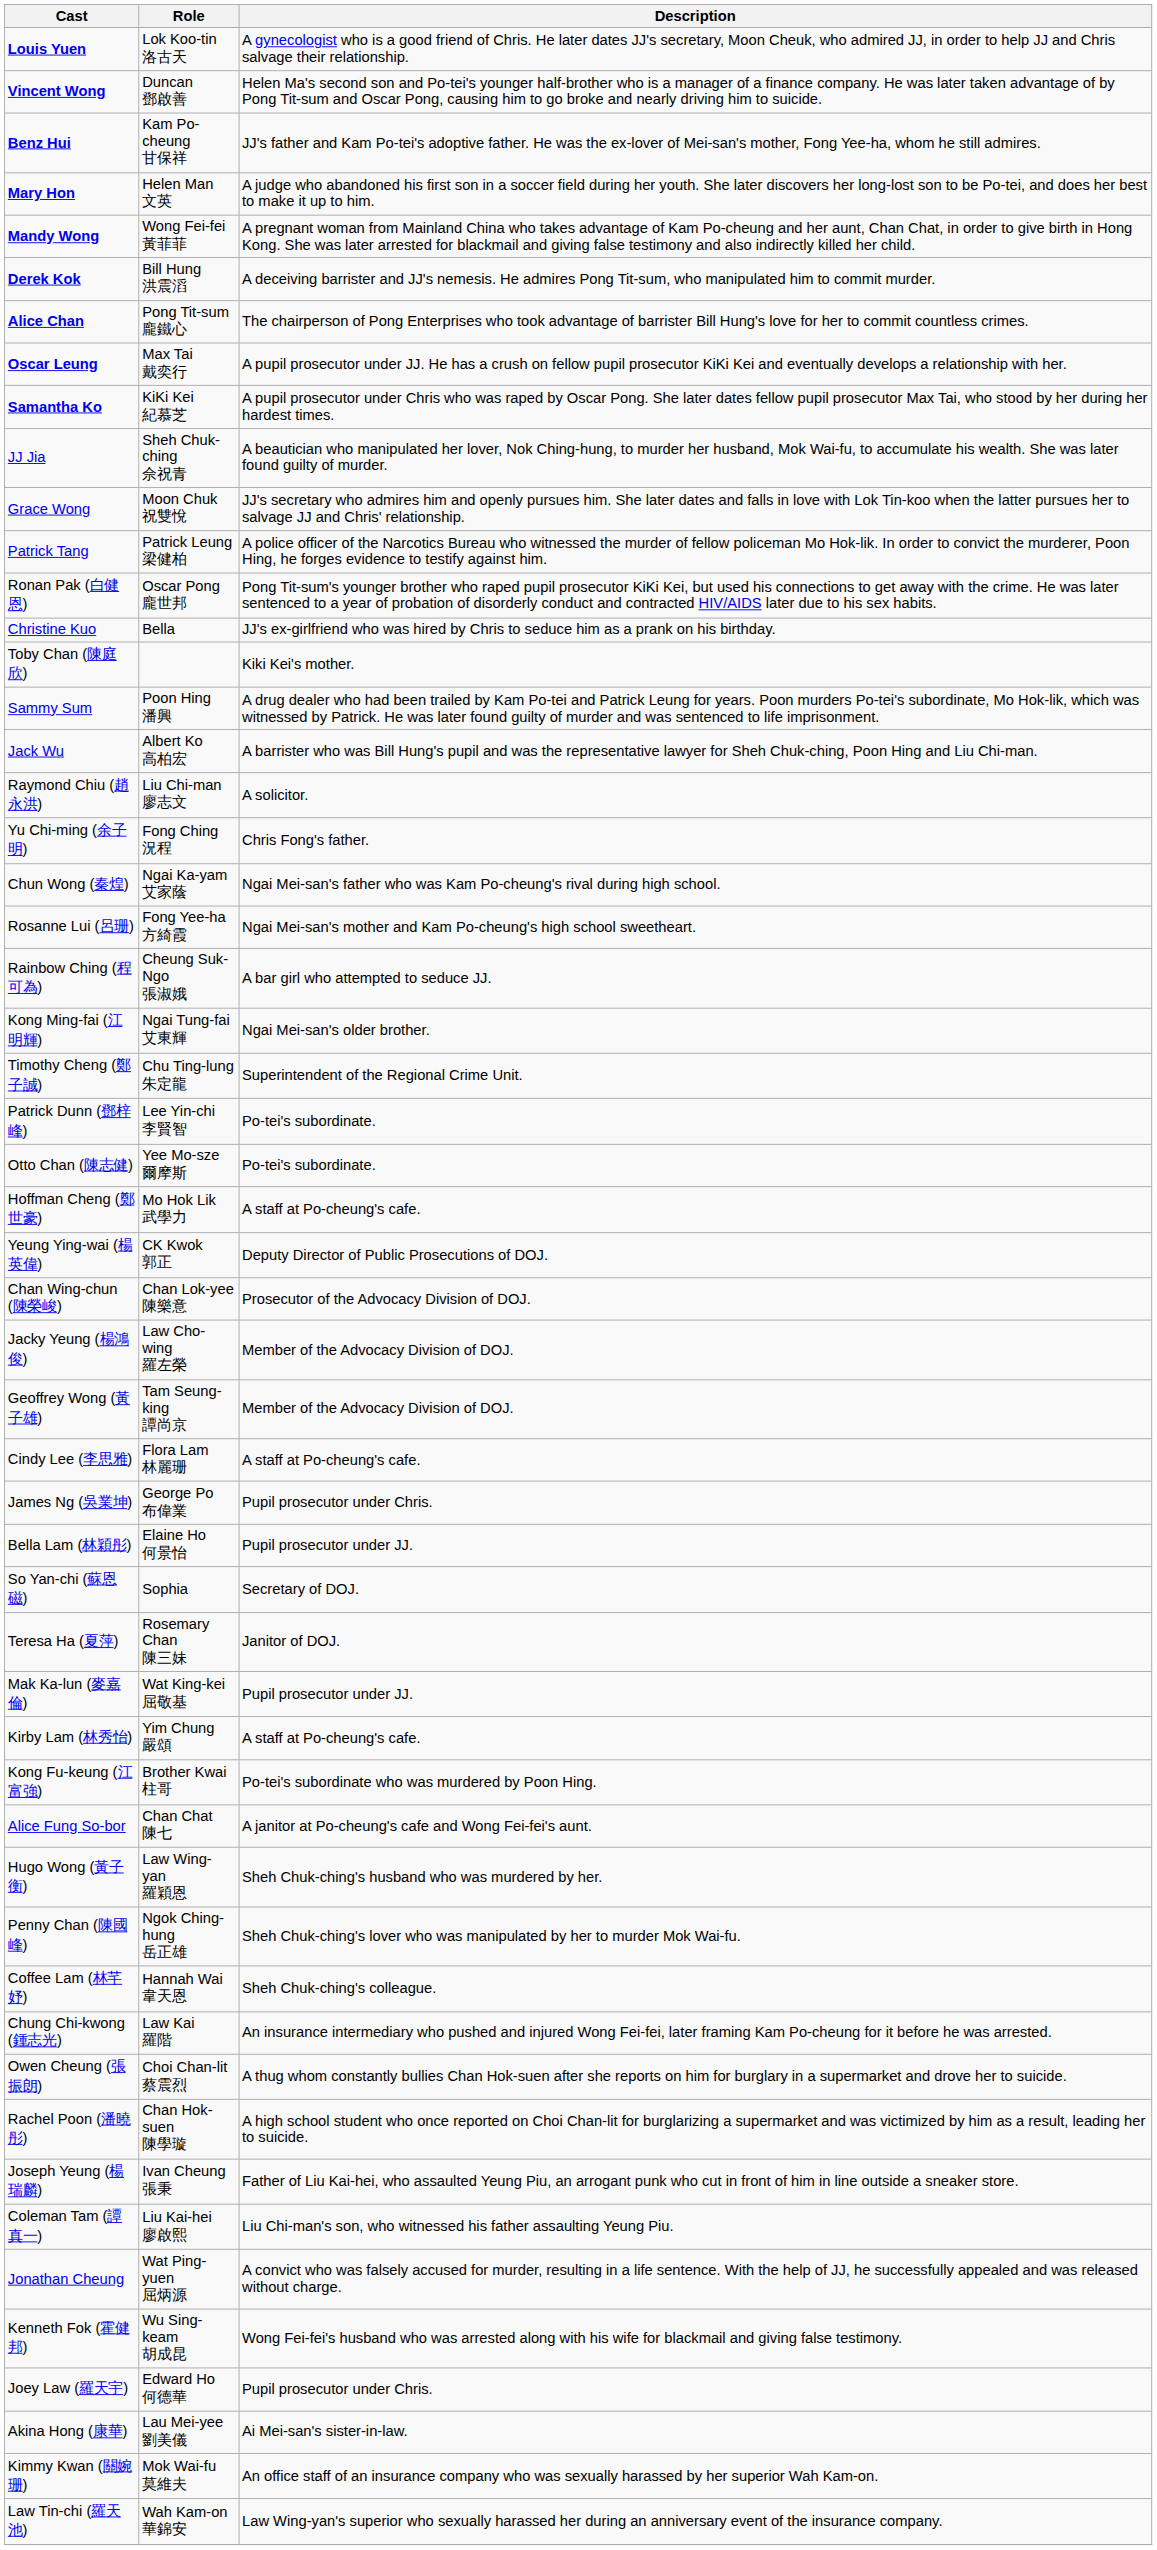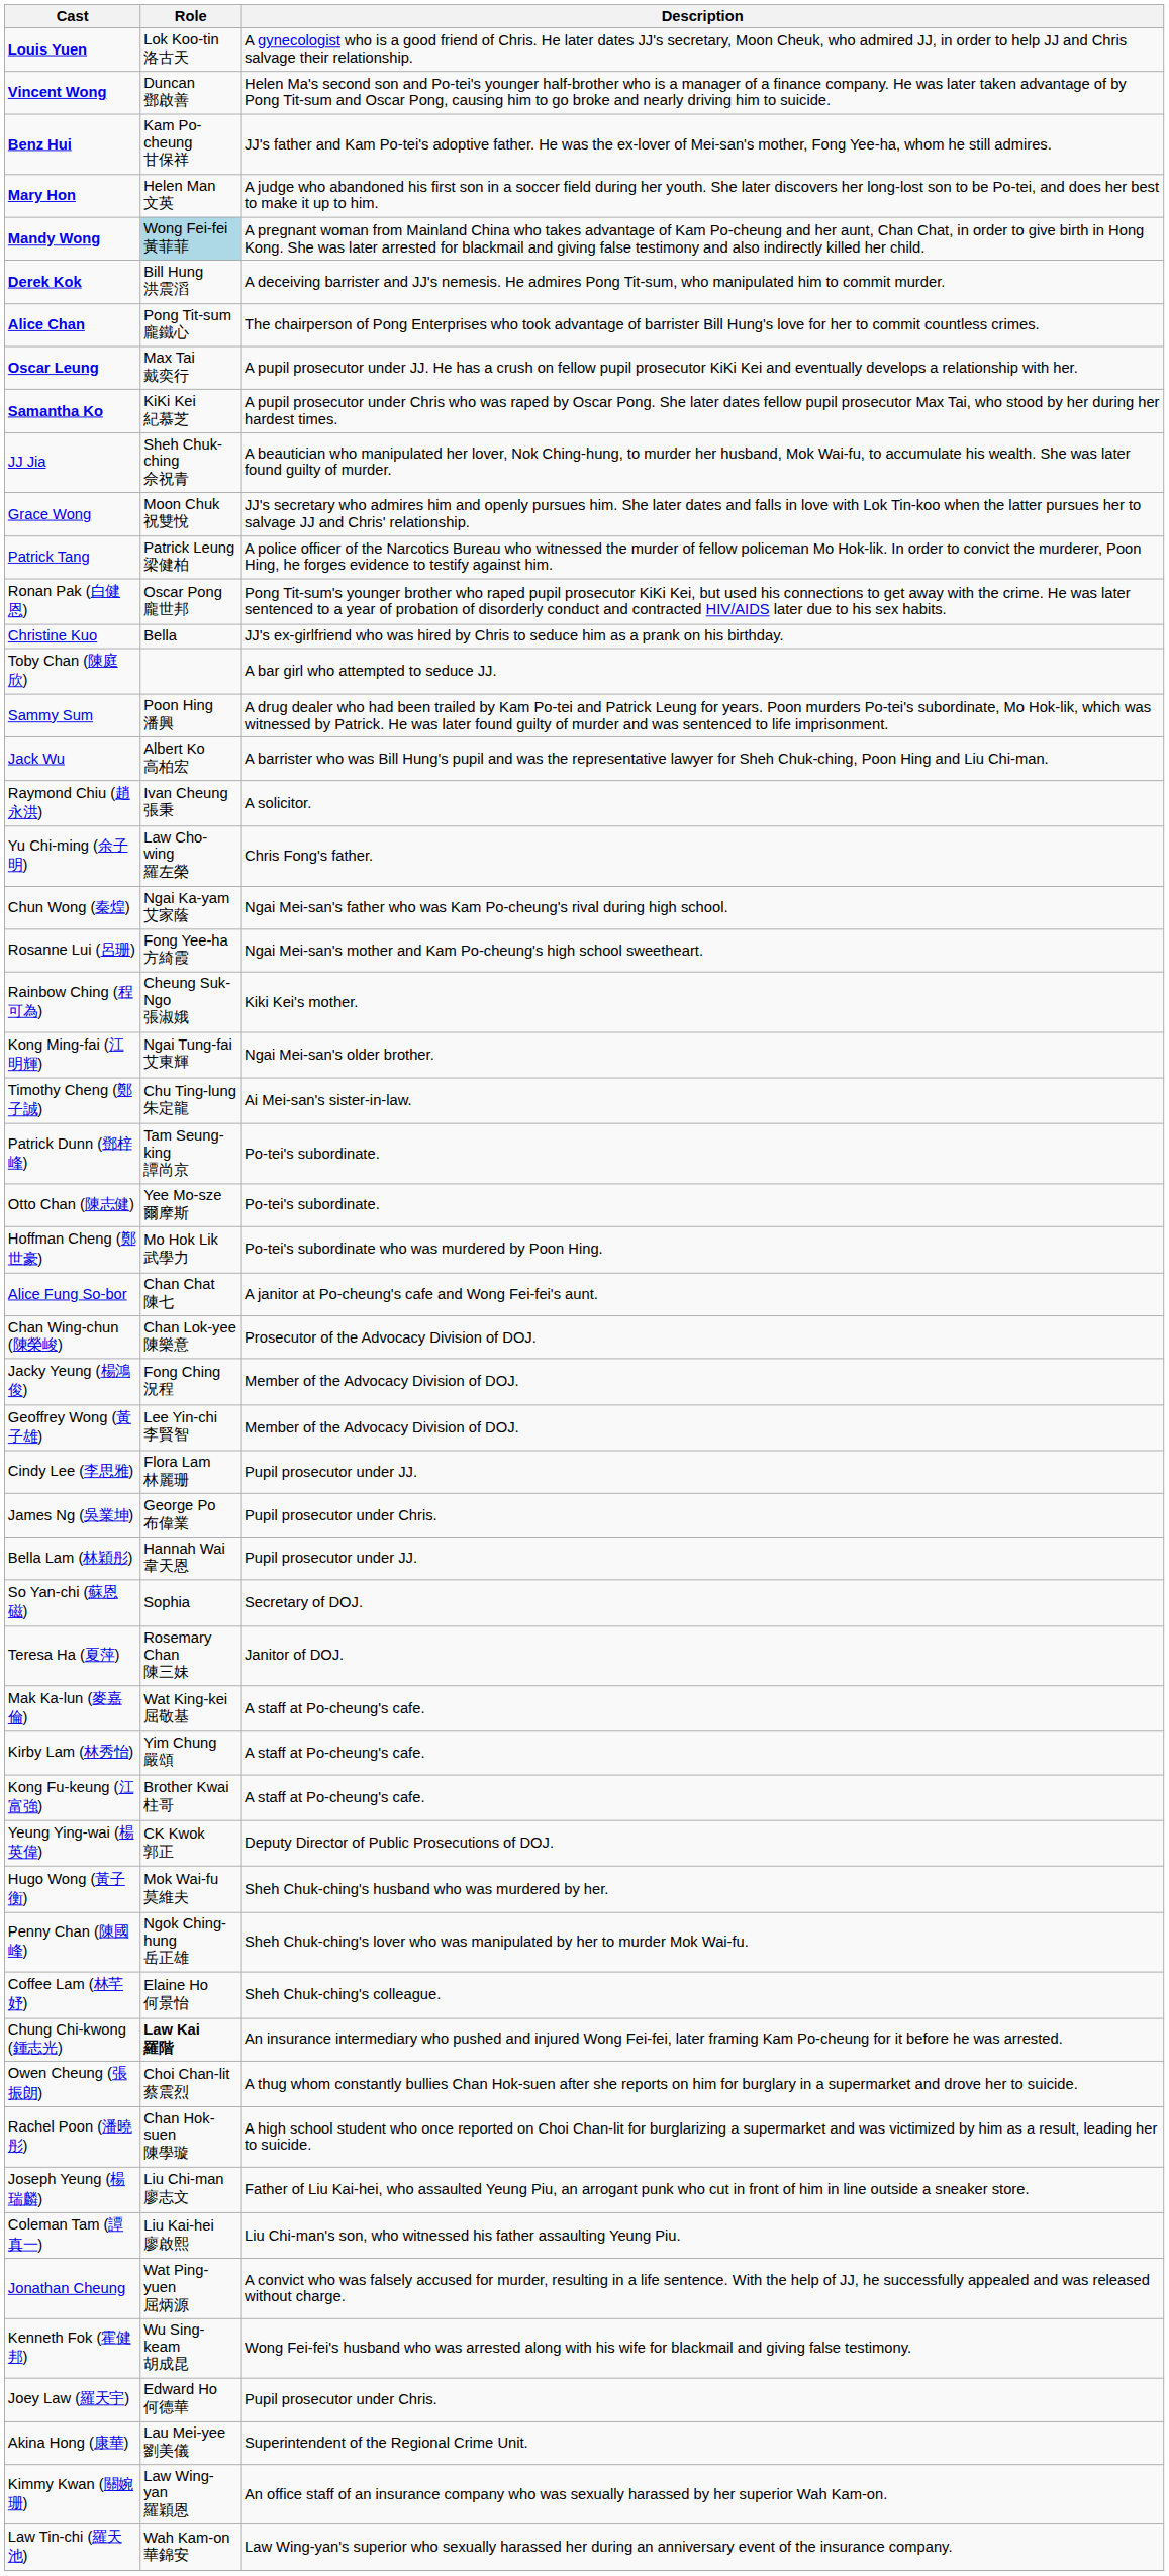 <table class="wikitable">
 <tr>
 <th>Cast</th>
 <th>Role</th>
 <th>Description</th>
 </tr>
 <tr>
 <td><strong><a href='#'>Louis Yuen</a></strong></td>
 <td>Lok Koo-tin <br>洛古天</td>
 <td>A <a href='#'>gynecologist</a> who is a good friend of Chris. He later dates JJ's secretary, Moon Cheuk, who admired JJ, in order to help JJ and Chris salvage their relationship.</td>
 </tr>
 <tr>
 <td><strong><a href='#'>Vincent Wong</a></strong></td>
 <td>Duncan<br>鄧啟善</td>
 <td>Helen Ma's second son and Po-tei's younger half-brother who is a manager of a finance company. He was later taken advantage of by Pong Tit-sum and Oscar Pong, causing him to go broke and nearly driving him to suicide.</td>
 </tr>
 <tr>
 <td><strong><a href='#'>Benz Hui</a></strong></td>
 <td>Kam Po-cheung <br>甘保祥</td>
 <td>JJ's father and Kam Po-tei's adoptive father. He was the ex-lover of Mei-san's mother, Fong Yee-ha, whom he still admires.</td>
 </tr>
 <tr>
 <td><strong><a href='#'>Mary Hon</a></strong></td>
 <td>Helen Man<br>文英</td>
 <td>A judge who abandoned his first son in a soccer field during her youth. She later discovers her long-lost son to be Po-tei, and does her best to make it up to him.</td>
 </tr>
 <tr>
 <td><strong><a href='#'>Mandy Wong</a></strong></td>
-<td>Wong Fei-fei<br>黃菲菲</td>
+<td style="background: lightblue;">Wong Fei-fei<br>黃菲菲</td>
 <td>A pregnant woman from Mainland China who takes advantage of Kam Po-cheung and her aunt, Chan Chat, in order to give birth in Hong Kong. She was later arrested for blackmail and giving false testimony and also indirectly killed her child.</td>
 </tr>
 <tr>
 <td><strong><a href='#'>Derek Kok</a></strong></td>
 <td>Bill Hung<br>洪震滔</td>
 <td>A deceiving barrister and JJ's nemesis. He admires Pong Tit-sum, who manipulated him to commit murder.</td>
 </tr>
 <tr>
 <td><strong><a href='#'>Alice Chan</a></strong></td>
 <td>Pong Tit-sum <br>龐鐵心</td>
 <td>The chairperson of Pong Enterprises who took advantage of barrister Bill Hung's love for her to commit countless crimes.</td>
 </tr>
 <tr>
 <td><strong><a href='#'>Oscar Leung</a></strong></td>
 <td>Max Tai <br>戴奕行</td>
 <td>A pupil prosecutor under JJ. He has a crush on fellow pupil prosecutor KiKi Kei and eventually develops a relationship with her.</td>
 </tr>
 <tr>
 <td><strong><a href='#'>Samantha Ko</a></strong></td>
 <td>KiKi Kei<br>紀慕芝</td>
 <td>A pupil prosecutor under Chris who was raped by Oscar Pong. She later dates fellow pupil prosecutor Max Tai, who stood by her during her hardest times.</td>
 </tr>
 <tr>
 <td><a href='#'>JJ Jia</a></td>
 <td>Sheh Chuk-ching<br>佘祝青</td>
 <td>A beautician who manipulated her lover, Nok Ching-hung, to murder her husband, Mok Wai-fu, to accumulate his wealth. She was later found guilty of murder.</td>
 </tr>
 <tr>
 <td><a href='#'>Grace Wong</a></td>
 <td>Moon Chuk<br>祝雙悅</td>
 <td>JJ's secretary who admires him and openly pursues him. She later dates and falls in love with Lok Tin-koo when the latter pursues her to salvage JJ and Chris' relationship.</td>
 </tr>
 <tr>
 <td><a href='#'>Patrick Tang</a></td>
 <td>Patrick Leung<br>梁健柏</td>
 <td>A police officer of the Narcotics Bureau who witnessed the murder of fellow policeman Mo Hok-lik. In order to convict the murderer, Poon Hing, he forges evidence to testify against him.</td>
 </tr>
 <tr>
 <td>Ronan Pak (<a href='#'>白健恩</a>)</td>
 <td>Oscar Pong <br>龐世邦</td>
 <td>Pong Tit-sum's younger brother who raped pupil prosecutor KiKi Kei, but used his connections to get away with the crime. He was later sentenced to a year of probation of disorderly conduct and contracted <a href='#'>HIV/AIDS</a> later due to his sex habits.</td>
 </tr>
 <tr>
 <td><a href='#'>Christine Kuo</a></td>
 <td>Bella</td>
 <td>JJ's ex-girlfriend who was hired by Chris to seduce him as a prank on his birthday.</td>
 </tr>
 <tr>
 <td>Toby Chan (<a href='#'>陳庭欣</a>)</td>
 <td></td>
-<td>Kiki Kei's mother.</td>
+<td>A bar girl who attempted to seduce JJ.</td>
 </tr>
 <tr>
 <td><a href='#'>Sammy Sum</a></td>
 <td>Poon Hing<br>潘興</td>
 <td>A drug dealer who had been trailed by Kam Po-tei and Patrick Leung for years. Poon murders Po-tei's subordinate, Mo Hok-lik, which was witnessed by Patrick. He was later found guilty of murder and was sentenced to life imprisonment.</td>
 </tr>
 <tr>
 <td><a href='#'>Jack Wu</a></td>
 <td>Albert Ko<br>高柏宏</td>
 <td>A barrister who was Bill Hung's pupil and was the representative lawyer for Sheh Chuk-ching, Poon Hing and Liu Chi-man.</td>
 </tr>
 <tr>
 <td>Raymond Chiu (<a href='#'>趙永洪</a>)</td>
-<td>Liu Chi-man<br>廖志文</td>
+<td>Ivan Cheung<br>張秉</td>
 <td>A solicitor.</td>
 </tr>
 <tr>
 <td>Yu Chi-ming (<a href='#'>余子明</a>)</td>
-<td>Fong Ching<br>況程</td>
+<td>Law Cho-wing<br>羅左榮</td>
 <td>Chris Fong's father.</td>
 </tr>
 <tr>
 <td>Chun Wong (<a href='#'>秦煌</a>)</td>
 <td>Ngai Ka-yam<br>艾家蔭</td>
 <td>Ngai Mei-san's father who was Kam Po-cheung's rival during high school.</td>
 </tr>
 <tr>
 <td>Rosanne Lui (<a href='#'>呂珊</a>)</td>
 <td>Fong Yee-ha<br>方綺霞</td>
 <td>Ngai Mei-san's mother and Kam Po-cheung's high school sweetheart.</td>
 </tr>
 <tr>
 <td>Rainbow Ching (<a href='#'>程可為</a>)</td>
 <td>Cheung Suk-Ngo<br>張淑娥</td>
-<td>A bar girl who attempted to seduce JJ.</td>
+<td>Kiki Kei's mother.</td>
 </tr>
 <tr>
 <td>Kong Ming-fai (<a href='#'>江明輝</a>)</td>
 <td>Ngai Tung-fai<br>艾東輝</td>
 <td>Ngai Mei-san's older brother.</td>
 </tr>
 <tr>
 <td>Timothy Cheng (<a href='#'>鄭子誠</a>)</td>
 <td>Chu Ting-lung<br>朱定龍</td>
-<td>Superintendent of the Regional Crime Unit.</td>
+<td>Ai Mei-san's sister-in-law.</td>
 </tr>
 <tr>
 <td>Patrick Dunn (<a href='#'>鄧梓峰</a>)</td>
-<td>Lee Yin-chi<br>李賢智</td>
+<td>Tam Seung-king<br>譚尚京</td>
 <td>Po-tei's subordinate.</td>
 </tr>
 <tr>
 <td>Otto Chan (<a href='#'>陳志健</a>)</td>
 <td>Yee Mo-sze<br>爾摩斯</td>
 <td>Po-tei's subordinate.</td>
 </tr>
 <tr>
 <td>Hoffman Cheng (<a href='#'>鄭世豪</a>)</td>
 <td>Mo Hok Lik<br>武學力</td>
-<td>A staff at Po-cheung's cafe.</td>
+<td>Po-tei's subordinate who was murdered by Poon Hing.</td>
 </tr>
 <tr>
-<td>Yeung Ying-wai (<a href='#'>楊英偉</a>)</td>
-<td>CK Kwok<br>郭正</td>
-<td>Deputy Director of Public Prosecutions of DOJ.</td>
+<td><a href='#'>Alice Fung So-bor</a></td>
+<td>Chan Chat<br>陳七</td>
+<td>A janitor at Po-cheung's cafe and Wong Fei-fei's aunt.</td>
 </tr>
 <tr>
 <td>Chan Wing-chun (<a href='#'>陳榮峻</a>)</td>
 <td>Chan Lok-yee<br>陳樂意</td>
 <td>Prosecutor of the Advocacy Division of DOJ.</td>
 </tr>
 <tr>
 <td>Jacky Yeung (<a href='#'>楊鴻俊</a>)</td>
-<td>Law Cho-wing<br>羅左榮</td>
+<td>Fong Ching<br>況程</td>
 <td>Member of the Advocacy Division of DOJ.</td>
 </tr>
 <tr>
 <td>Geoffrey Wong (<a href='#'>黃子雄</a>)</td>
-<td>Tam Seung-king<br>譚尚京</td>
+<td>Lee Yin-chi<br>李賢智</td>
 <td>Member of the Advocacy Division of DOJ.</td>
 </tr>
 <tr>
 <td>Cindy Lee (<a href='#'>李思雅</a>)</td>
 <td>Flora Lam<br>林麗珊</td>
-<td>A staff at Po-cheung's cafe.</td>
+<td>Pupil prosecutor under JJ.</td>
 </tr>
 <tr>
 <td>James Ng (<a href='#'>吳業坤</a>)</td>
 <td>George Po<br>布偉業</td>
 <td>Pupil prosecutor under Chris.</td>
 </tr>
 <tr>
 <td>Bella Lam (<a href='#'>林穎彤</a>)</td>
-<td>Elaine Ho<br>何景怡</td>
+<td>Hannah Wai<br>韋天恩</td>
 <td>Pupil prosecutor under JJ.</td>
 </tr>
 <tr>
 <td>So Yan-chi (<a href='#'>蘇恩磁</a>)</td>
 <td>Sophia</td>
 <td>Secretary of DOJ.</td>
 </tr>
 <tr>
 <td>Teresa Ha (<a href='#'>夏萍</a>)</td>
 <td>Rosemary Chan<br>陳三妹</td>
 <td>Janitor of DOJ.</td>
 </tr>
 <tr>
 <td>Mak Ka-lun (<a href='#'>麥嘉倫</a>)</td>
 <td>Wat King-kei<br>屈敬基</td>
-<td>Pupil prosecutor under JJ.</td>
+<td>A staff at Po-cheung's cafe.</td>
 </tr>
 <tr>
 <td>Kirby Lam (<a href='#'>林秀怡</a>)</td>
 <td>Yim Chung<br>嚴頌</td>
 <td>A staff at Po-cheung's cafe.</td>
 </tr>
 <tr>
 <td>Kong Fu-keung (<a href='#'>江富強</a>)</td>
 <td>Brother Kwai<br>柱哥</td>
-<td>Po-tei's subordinate who was murdered by Poon Hing.</td>
+<td>A staff at Po-cheung's cafe.</td>
 </tr>
 <tr>
-<td><a href='#'>Alice Fung So-bor</a></td>
-<td>Chan Chat<br>陳七</td>
-<td>A janitor at Po-cheung's cafe and Wong Fei-fei's aunt.</td>
+<td>Yeung Ying-wai (<a href='#'>楊英偉</a>)</td>
+<td>CK Kwok<br>郭正</td>
+<td>Deputy Director of Public Prosecutions of DOJ.</td>
 </tr>
 <tr>
 <td>Hugo Wong (<a href='#'>黃子衡</a>)</td>
-<td>Law Wing-yan<br>羅穎恩</td>
+<td>Mok Wai-fu<br>莫維夫</td>
 <td>Sheh Chuk-ching's husband who was murdered by her.</td>
 </tr>
 <tr>
 <td>Penny Chan (<a href='#'>陳國峰</a>)</td>
 <td>Ngok Ching-hung<br>岳正雄</td>
 <td>Sheh Chuk-ching's lover who was manipulated by her to murder Mok Wai-fu.</td>
 </tr>
 <tr>
 <td>Coffee Lam (<a href='#'>林芊妤</a>)</td>
-<td>Hannah Wai<br>韋天恩</td>
+<td>Elaine Ho<br>何景怡</td>
 <td>Sheh Chuk-ching's colleague.</td>
 </tr>
 <tr>
 <td>Chung Chi-kwong (<a href='#'>鍾志光</a>)</td>
-<td>Law Kai<br>羅階</td>
+<td><strong>Law Kai<br>羅階</strong></td>
 <td>An insurance intermediary who pushed and injured Wong Fei-fei, later framing Kam Po-cheung for it before he was arrested.</td>
 </tr>
 <tr>
 <td>Owen Cheung (<a href='#'>張振朗</a>)</td>
 <td>Choi Chan-lit<br>蔡震烈</td>
 <td>A thug whom constantly bullies Chan Hok-suen after she reports on him for burglary in a supermarket and drove her to suicide.</td>
 </tr>
 <tr>
 <td>Rachel Poon (<a href='#'>潘曉彤</a>)</td>
 <td>Chan Hok-suen<br>陳學璇</td>
 <td>A high school student who once reported on Choi Chan-lit for burglarizing a supermarket and was victimized by him as a result, leading her to suicide.</td>
 </tr>
 <tr>
 <td>Joseph Yeung (<a href='#'>楊瑞麟</a>)</td>
-<td>Ivan Cheung<br>張秉</td>
+<td>Liu Chi-man<br>廖志文</td>
 <td>Father of Liu Kai-hei, who assaulted Yeung Piu, an arrogant punk who cut in front of him in line outside a sneaker store.</td>
 </tr>
 <tr>
 <td>Coleman Tam (<a href='#'>譚真一</a>)</td>
 <td>Liu Kai-hei<br>廖啟熙</td>
 <td>Liu Chi-man's son, who witnessed his father assaulting Yeung Piu.</td>
 </tr>
 <tr>
 <td><a href='#'>Jonathan Cheung</a></td>
 <td>Wat Ping-yuen<br>屈炳源</td>
 <td>A convict who was falsely accused for murder, resulting in a life sentence. With the help of JJ, he successfully appealed and was released without charge.</td>
 </tr>
 <tr>
 <td>Kenneth Fok (<a href='#'>霍健邦</a>)</td>
 <td>Wu Sing-keam<br>胡成昆</td>
 <td>Wong Fei-fei's husband who was arrested along with his wife for blackmail and giving false testimony.</td>
 </tr>
 <tr>
 <td>Joey Law (<a href='#'>羅天宇</a>)</td>
 <td>Edward Ho<br>何德華</td>
 <td>Pupil prosecutor under Chris.</td>
 </tr>
 <tr>
 <td>Akina Hong (<a href='#'>康華</a>)</td>
 <td>Lau Mei-yee<br>劉美儀</td>
-<td>Ai Mei-san's sister-in-law.</td>
+<td>Superintendent of the Regional Crime Unit.</td>
 </tr>
 <tr>
 <td>Kimmy Kwan (<a href='#'>關婉珊</a>)</td>
-<td>Mok Wai-fu<br>莫維夫</td>
+<td>Law Wing-yan<br>羅穎恩</td>
 <td>An office staff of an insurance company who was sexually harassed by her superior Wah Kam-on.</td>
 </tr>
 <tr>
 <td>Law Tin-chi (<a href='#'>羅天池</a>)</td>
 <td>Wah Kam-on<br>華錦安</td>
 <td>Law Wing-yan's superior who sexually harassed her during an anniversary event of the insurance company.</td>
 </tr>
 <tr>
 </tr>
 </table>
